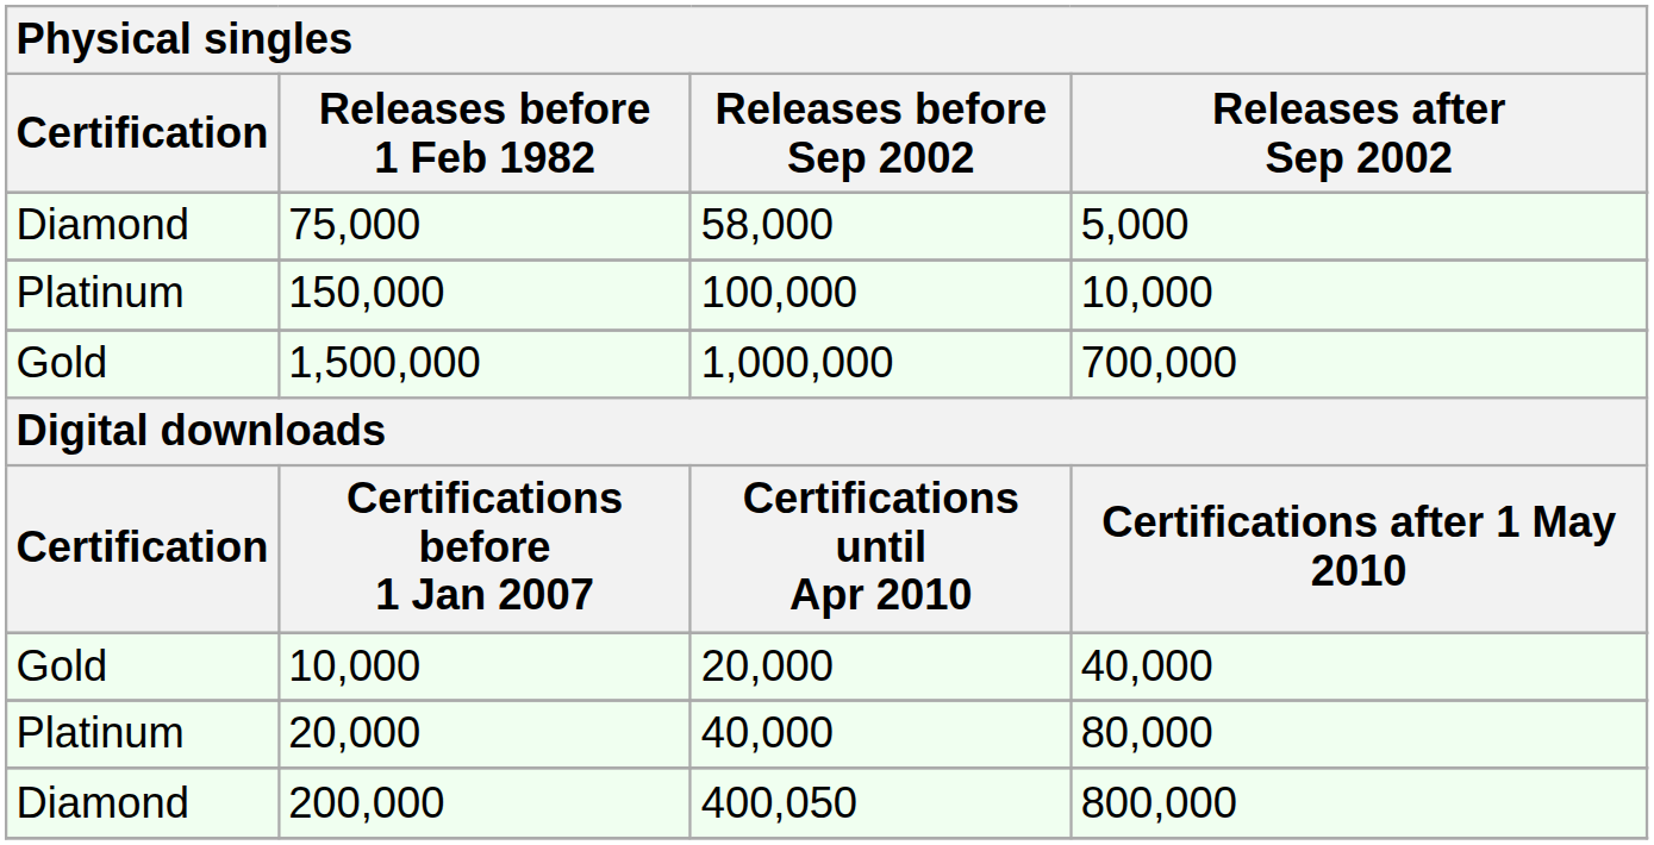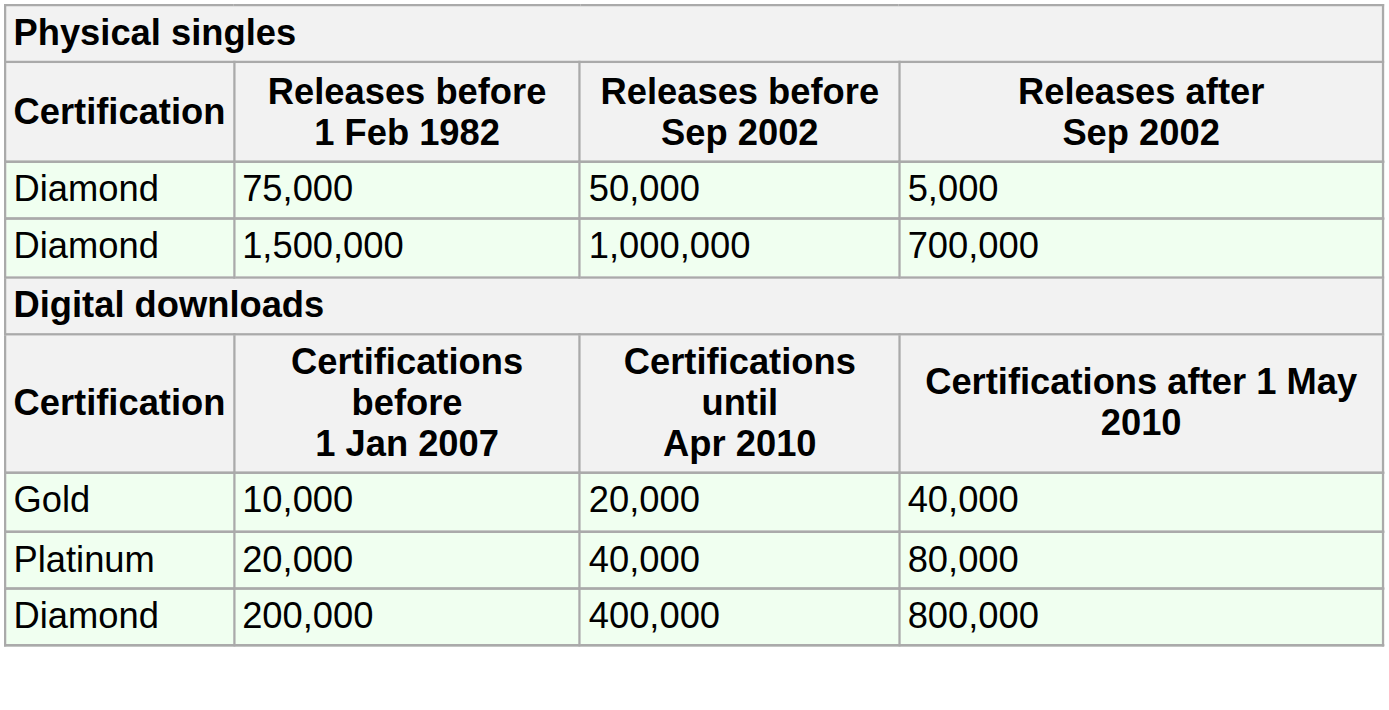 <table class=wikitable>
 <tr>
 <th colspan="4" style="text-align:left;">Physical singles</th>
 </tr>
 <tr>
 <th>Certification</th>
 <th>Releases before <br> 1 Feb 1982</th>
 <th>Releases before <br> Sep 2002</th>
 <th>Releases after <br> Sep 2002</th>
 </tr>
 <tr>
 </tr>
 <tr bgcolor="#F0FFF0">
 <td>Diamond</td>
 <td>75,000</td>
-<td>58,000</td>
+<td>50,000</td>
 <td>5,000</td>
 </tr>
 <tr>
 </tr>
-<tr bgcolor="#F0FFF0">
-<td>Platinum</td>
-<td>150,000</td>
-<td>100,000</td>
-<td>10,000</td>
-</tr>
 <tr>
 </tr>
 <tr bgcolor="#F0FFF0">
-<td>Gold</td>
+<td>Diamond</td>
 <td>1,500,000</td>
 <td>1,000,000</td>
 <td>700,000</td>
 </tr>
 <tr>
 <th colspan="4" style="text-align:left;">Digital downloads</th>
 </tr>
 <tr>
 <th>Certification</th>
 <th>Certifications before <br> 1 Jan 2007</th>
 <th>Certifications until <br> Apr 2010</th>
 <th>Certifications after 1 May 2010<br> </th>
 </tr>
 <tr>
 </tr>
 <tr bgcolor="#F0FFF0">
 <td>Gold</td>
 <td>10,000</td>
 <td>20,000</td>
 <td>40,000</td>
 </tr>
 <tr>
 </tr>
 <tr bgcolor="#F0FFF0">
 <td>Platinum</td>
 <td>20,000</td>
 <td>40,000</td>
 <td>80,000</td>
 </tr>
 <tr>
 </tr>
 <tr bgcolor="#F0FFF0">
 <td>Diamond</td>
 <td>200,000</td>
-<td>400,050</td>
+<td>400,000</td>
 <td>800,000</td>
 </tr>
 <tr>
 </tr>
 </table>
